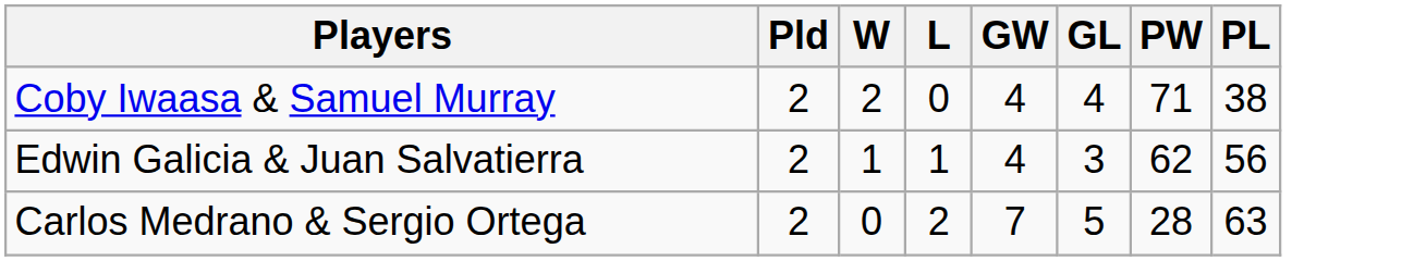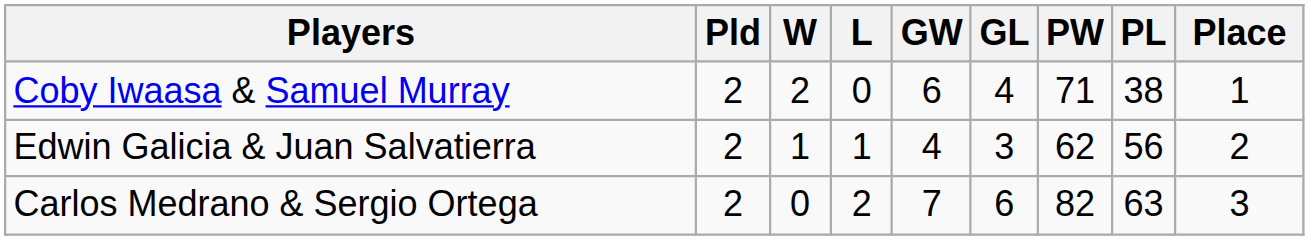 <table class=wikitable style="text-align:center">
 <tr>
 <th width=300>Players</th>
 <th width=20>Pld</th>
 <th width=20>W</th>
 <th width=20>L</th>
 <th width=20>GW</th>
 <th width=20>GL</th>
 <th width=20>PW</th>
 <th width=20>PL</th>
+<th width=50>Place</th>
 </tr>
 <tr>
 <td align=left> <a href='#'>Coby Iwaasa</a> & <a href='#'>Samuel Murray</a></td>
 <td>2</td>
 <td>2</td>
 <td>0</td>
-<td>4</td>
+<td>6</td>
 <td>4</td>
 <td>71</td>
 <td>38</td>
+<td>1</td>
 </tr>
 <tr>
 <td align=left> Edwin Galicia & Juan Salvatierra</td>
 <td>2</td>
 <td>1</td>
 <td>1</td>
 <td>4</td>
 <td>3</td>
 <td>62</td>
 <td>56</td>
+<td>2</td>
 </tr>
 <tr>
 <td align=left> Carlos Medrano & Sergio Ortega</td>
 <td>2</td>
 <td>0</td>
 <td>2</td>
 <td>7</td>
-<td>5</td>
-<td>28</td>
+<td>6</td>
+<td>82</td>
 <td>63</td>
+<td>3</td>
 </tr>
 </table>
